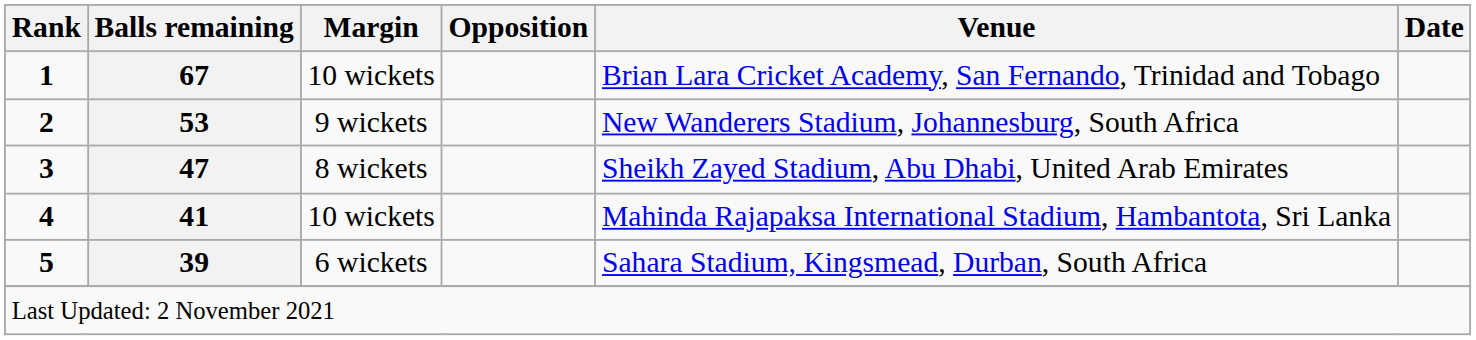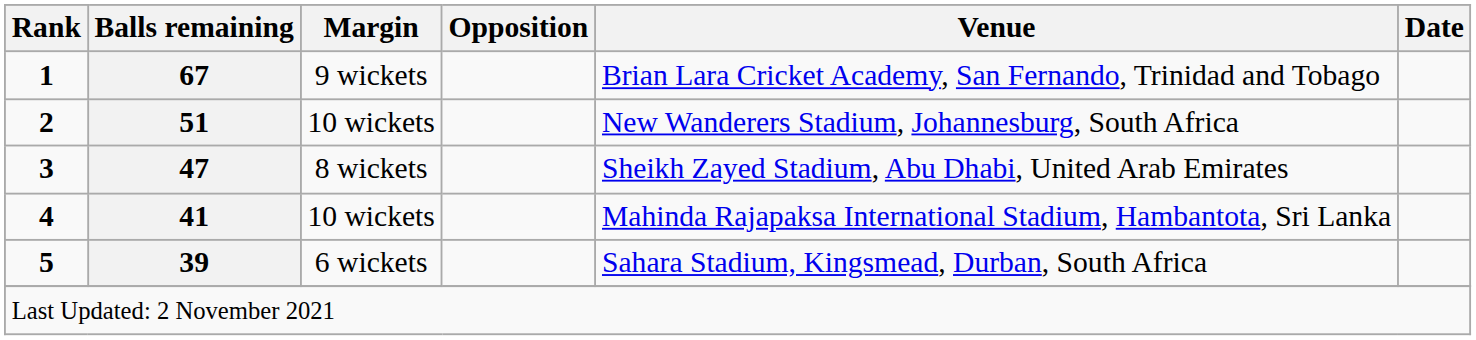 <table class="wikitable plainrowheaders sortable">
 <tr>
 <th scope=col>Rank</th>
 <th scope=col>Balls remaining</th>
 <th scope=col>Margin</th>
 <th scope=col>Opposition</th>
 <th scope=col>Venue</th>
 <th scope=col>Date</th>
 </tr>
 <tr>
 <td align=center><strong>1</strong></td>
 <th scope=row style=text-align:center>67</th>
-<td scope=row style=text-align:center;>10 wickets</td>
+<td scope=row style=text-align:center;>9 wickets</td>
 <td></td>
 <td><a href='#'>Brian Lara Cricket Academy</a>, <a href='#'>San Fernando</a>, Trinidad and Tobago</td>
 <td> </td>
 </tr>
 <tr>
 <td align=center><strong>2</strong></td>
-<th scope=row style=text-align:center>53</th>
-<td scope=row style=text-align:center;>9 wickets</td>
+<th scope=row style=text-align:center>51</th>
+<td scope=row style=text-align:center;>10 wickets</td>
 <td></td>
 <td><a href='#'>New Wanderers Stadium</a>, <a href='#'>Johannesburg</a>, South Africa</td>
 <td></td>
 </tr>
 <tr>
 <td align=center><strong>3</strong></td>
 <th scope=row style=text-align:center>47</th>
 <td scope=row style=text-align:center;>8 wickets</td>
 <td></td>
 <td><a href='#'>Sheikh Zayed Stadium</a>, <a href='#'>Abu Dhabi</a>, United Arab Emirates</td>
 <td></td>
 </tr>
 <tr>
 <td align=center><strong>4</strong></td>
 <th scope=row style=text-align:center>41</th>
 <td scope=row style=text-align:center;>10 wickets</td>
 <td></td>
 <td><a href='#'>Mahinda Rajapaksa International Stadium</a>, <a href='#'>Hambantota</a>, Sri Lanka</td>
 <td> </td>
 </tr>
 <tr>
 <td align=center><strong>5</strong></td>
 <th scope=row style=text-align:center>39</th>
 <td scope=row style=text-align:center;>6 wickets</td>
 <td></td>
 <td><a href='#'>Sahara Stadium, Kingsmead</a>, <a href='#'>Durban</a>, South Africa</td>
 <td> </td>
 </tr>
 <tr>
 </tr>
 <tr class=sortbottom>
 <td colspan=6><small>Last Updated: 2 November 2021</small></td>
 </tr>
 </table>
